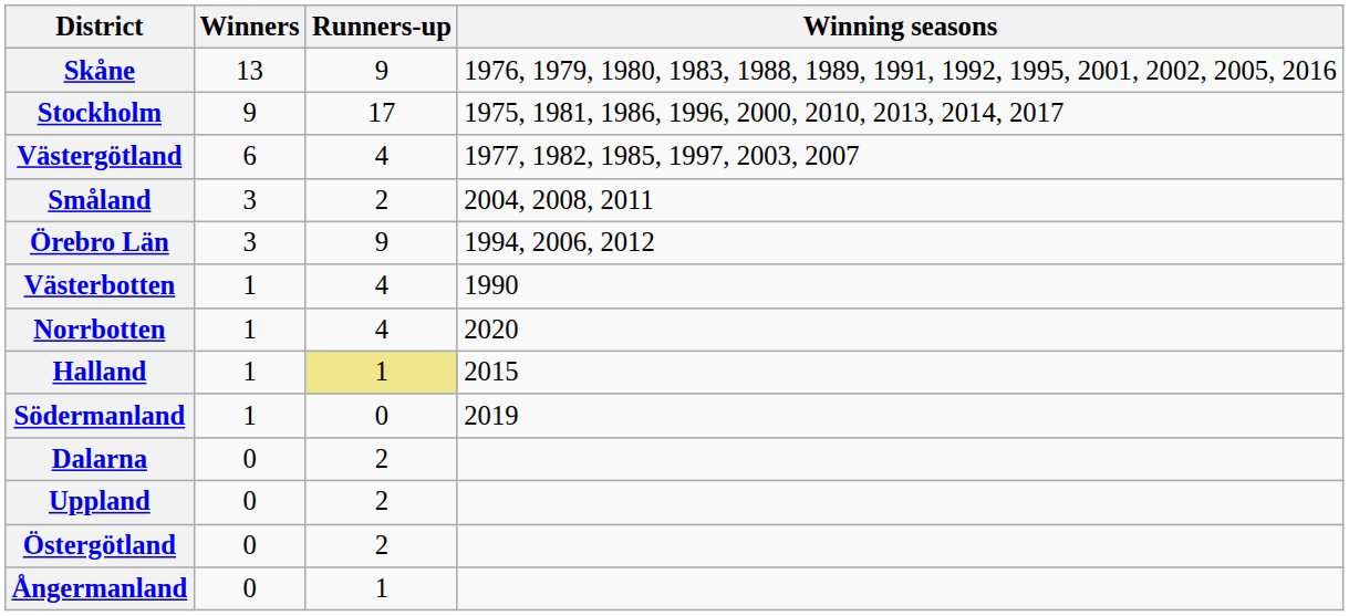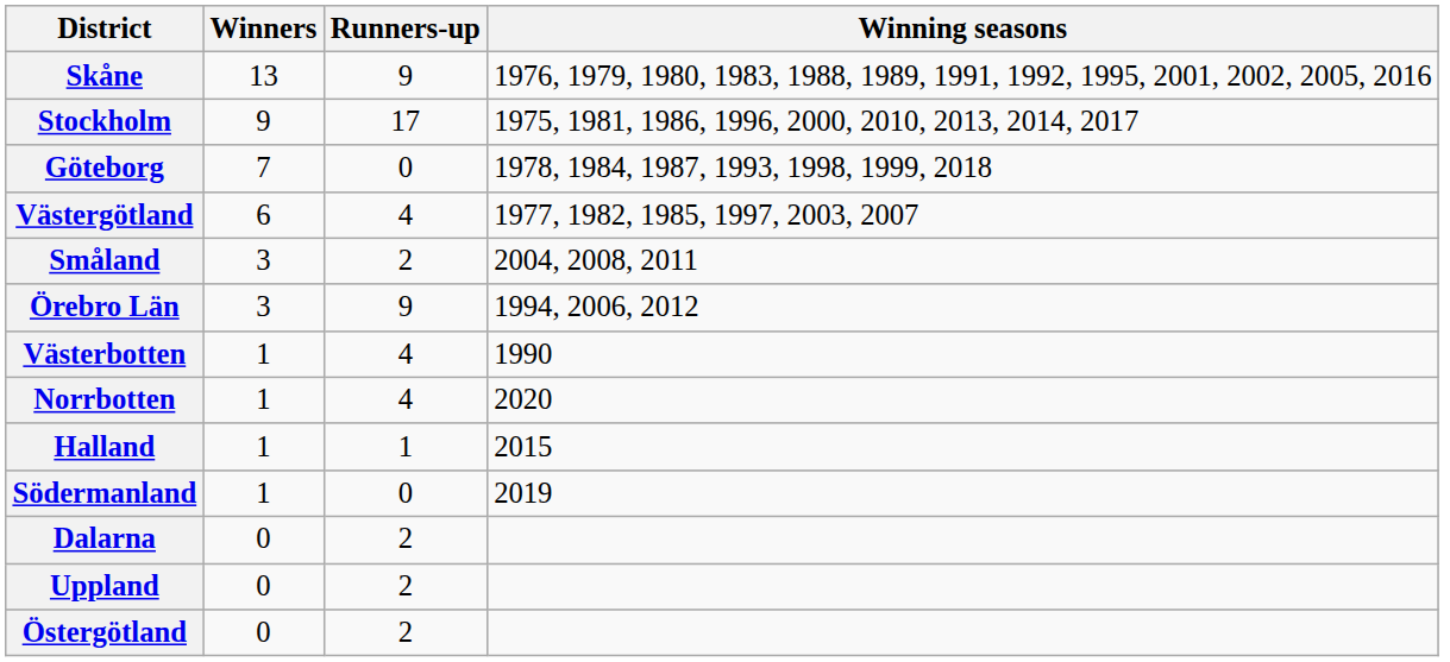 <table class="wikitable">
 <tr>
 <th>District</th>
 <th>Winners</th>
 <th>Runners-up</th>
 <th>Winning seasons</th>
 </tr>
 <tr>
 <th><a href='#'>Skåne</a></th>
 <td align="center">13</td>
 <td align="center">9</td>
 <td>1976, 1979, 1980, 1983, 1988, 1989, 1991, 1992, 1995, 2001, 2002, 2005, 2016</td>
 </tr>
 <tr>
 <th><a href='#'>Stockholm</a></th>
 <td align="center">9</td>
 <td align="center">17</td>
 <td>1975, 1981, 1986, 1996, 2000, 2010, 2013, 2014, 2017</td>
+</tr>
+<tr>
+<th><a href='#'>Göteborg</a></th>
+<td align="center">7</td>
+<td align="center">0</td>
+<td>1978, 1984, 1987, 1993, 1998, 1999, 2018</td>
 </tr>
 <tr>
 <th><a href='#'>Västergötland</a></th>
 <td align="center">6</td>
 <td align="center">4</td>
 <td>1977, 1982, 1985, 1997, 2003, 2007</td>
 </tr>
 <tr>
 <th><a href='#'>Småland</a></th>
 <td align="center">3</td>
 <td align="center">2</td>
 <td>2004, 2008, 2011</td>
 </tr>
 <tr>
 <th><a href='#'>Örebro Län</a></th>
 <td align="center">3</td>
 <td align="center">9</td>
 <td>1994, 2006, 2012</td>
 </tr>
 <tr>
 <th><a href='#'>Västerbotten</a></th>
 <td align="center">1</td>
 <td align="center">4</td>
 <td>1990</td>
 </tr>
 <tr>
 <th><a href='#'>Norrbotten</a></th>
 <td align="center">1</td>
 <td align="center">4</td>
 <td>2020</td>
 </tr>
 <tr>
 <th><a href='#'>Halland</a></th>
 <td align="center">1</td>
-<td align="center" style="background: khaki;">1</td>
+<td align="center">1</td>
 <td>2015</td>
 </tr>
 <tr>
 <th><a href='#'>Södermanland</a></th>
 <td align="center">1</td>
 <td align="center">0</td>
 <td>2019</td>
 </tr>
 <tr>
 <th><a href='#'>Dalarna</a></th>
 <td align="center">0</td>
 <td align="center">2</td>
 <td></td>
 </tr>
 <tr>
 <th><a href='#'>Uppland</a></th>
 <td align="center">0</td>
 <td align="center">2</td>
 <td></td>
 </tr>
 <tr>
 <th><a href='#'>Östergötland</a></th>
 <td align="center">0</td>
 <td align="center">2</td>
 <td></td>
 </tr>
-<tr>
-<th><a href='#'>Ångermanland</a></th>
-<td align="center">0</td>
-<td align="center">1</td>
-<td></td>
-</tr>
 </table>
